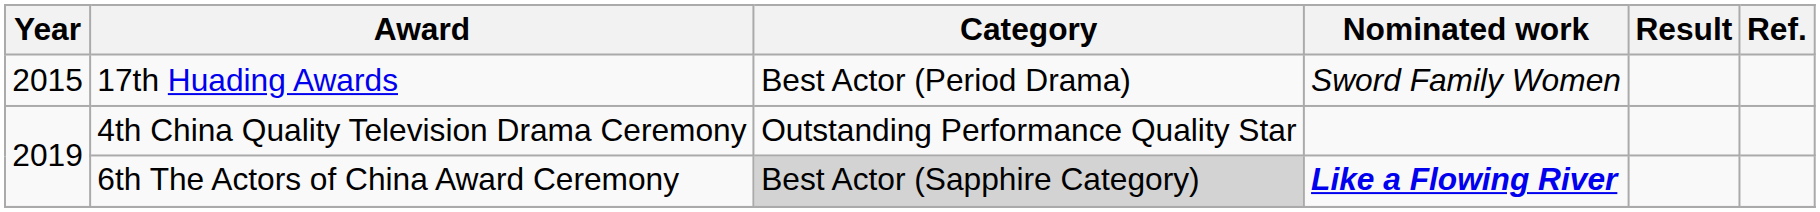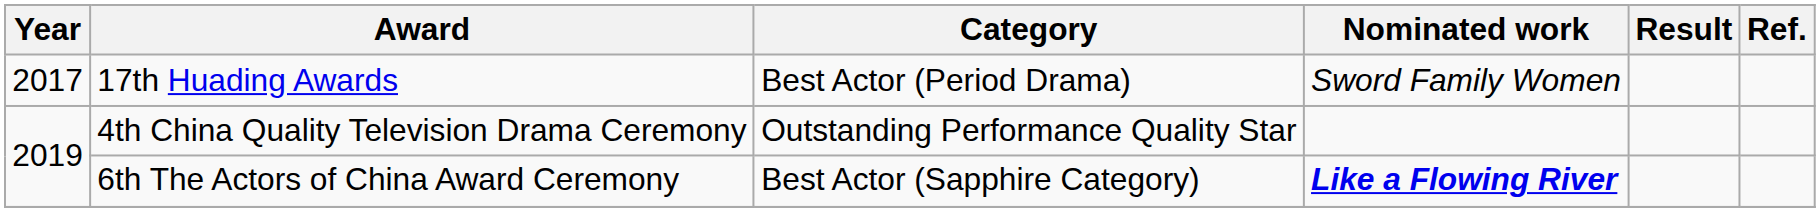 <table class="wikitable">
 <tr>
 <th>Year</th>
 <th>Award</th>
 <th>Category</th>
 <th>Nominated work</th>
 <th>Result</th>
 <th>Ref.</th>
 </tr>
 <tr>
-<td>2015</td>
+<td>2017</td>
 <td>17th <a href='#'>Huading Awards</a></td>
 <td>Best Actor (Period Drama)</td>
 <td><em>Sword Family Women</em></td>
 <td></td>
 <td></td>
 </tr>
 <tr>
 <td rowspan=2>2019</td>
 <td>4th China Quality Television Drama Ceremony</td>
 <td>Outstanding Performance Quality Star</td>
 <td></td>
 <td></td>
 <td></td>
 </tr>
 <tr>
 <td>6th The Actors of China Award Ceremony</td>
-<td style="background: lightgrey;">Best Actor (Sapphire Category)</td>
+<td>Best Actor (Sapphire Category)</td>
 <td><strong><em><a href='#'>Like a Flowing River</a></em></strong></td>
 <td></td>
 <td></td>
 </tr>
 <tr>
 </tr>
 </table>
